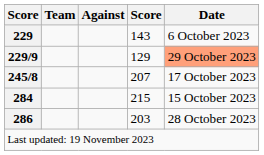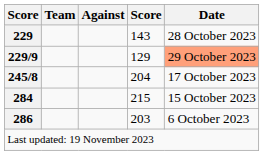 <table class="wikitable sortable">
 <tr>
 <th>Score</th>
 <th>Team</th>
 <th>Against</th>
 <th>Score</th>
 <th>Date</th>
 </tr>
 <tr>
 <th>229</th>
 <td></td>
 <td></td>
 <td>143</td>
-<td>6 October 2023</td>
+<td>28 October 2023</td>
 </tr>
 <tr>
 <th>229/9</th>
 <td></td>
 <td></td>
 <td>129</td>
 <td style="background: lightsalmon;">29 October 2023</td>
 </tr>
 <tr>
 <th>245/8</th>
 <td></td>
 <td></td>
-<td>207</td>
+<td>204</td>
 <td>17 October 2023</td>
 </tr>
 <tr>
 <th>284</th>
 <td></td>
 <td></td>
 <td>215</td>
 <td>15 October 2023</td>
 </tr>
 <tr>
 <th>286</th>
 <td></td>
 <td></td>
 <td>203</td>
-<td>28 October 2023</td>
+<td>6 October 2023</td>
 </tr>
 <tr>
 <td colspan="5"><small>Last updated: 19 November 2023</small></td>
 </tr>
 </table>
